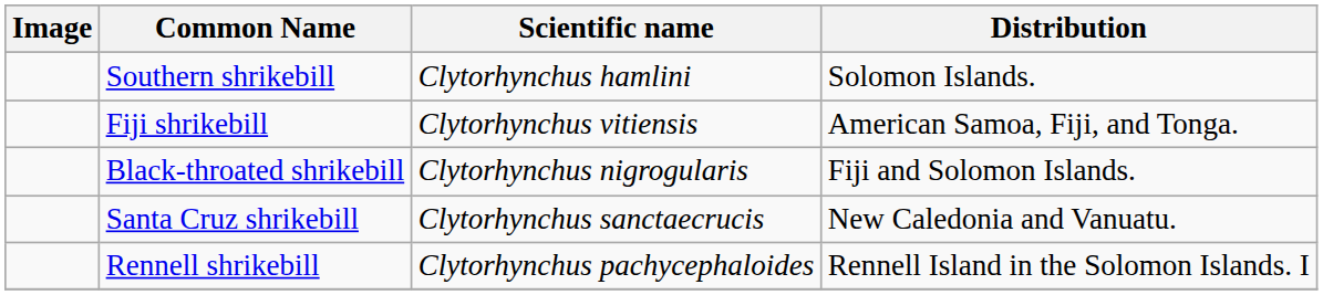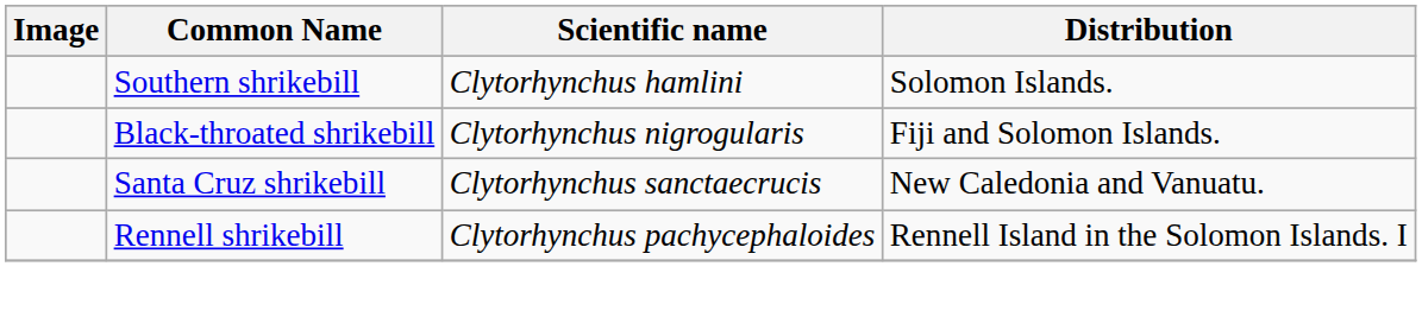 <table class="wikitable">
 <tr>
 <th>Image</th>
 <th>Common Name</th>
 <th>Scientific name</th>
 <th>Distribution</th>
 </tr>
 <tr>
 <td></td>
 <td><a href='#'>Southern shrikebill</a></td>
 <td><em>Clytorhynchus hamlini</em></td>
 <td>Solomon Islands.</td>
-</tr>
-<tr>
-<td></td>
-<td><a href='#'>Fiji shrikebill</a></td>
-<td><em>Clytorhynchus vitiensis</em></td>
-<td>American Samoa, Fiji, and Tonga.</td>
 </tr>
 <tr>
 <td></td>
 <td><a href='#'>Black-throated shrikebill</a></td>
 <td><em>Clytorhynchus nigrogularis</em></td>
 <td>Fiji and Solomon Islands.</td>
 </tr>
 <tr>
 <td></td>
 <td><a href='#'>Santa Cruz shrikebill</a></td>
 <td><em>Clytorhynchus sanctaecrucis</em></td>
 <td>New Caledonia and Vanuatu.</td>
 </tr>
 <tr>
 <td></td>
 <td><a href='#'>Rennell shrikebill</a></td>
 <td><em>Clytorhynchus pachycephaloides</em></td>
 <td>Rennell Island in the Solomon Islands. I</td>
 </tr>
 <tr>
 </tr>
 </table>
